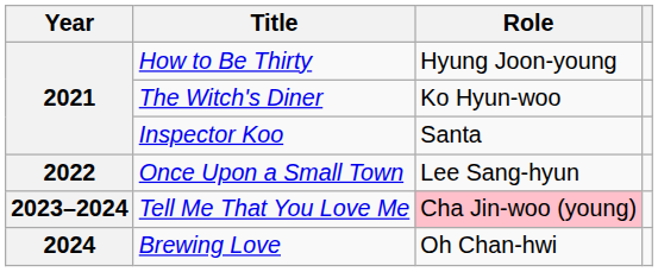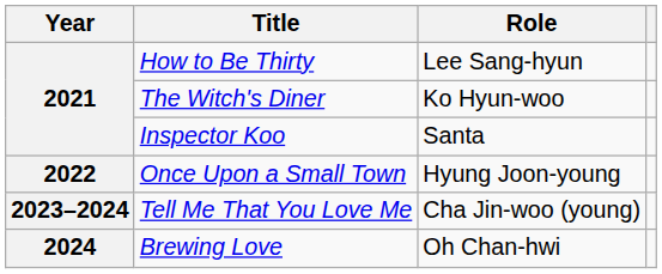 <table class="wikitable plainrowheaders sortable">
 <tr>
 <th scope="col">Year</th>
 <th scope="col">Title</th>
 <th scope="col">Role</th>
 <th scope="col" class="unsortable"></th>
 </tr>
 <tr>
 <th scope="row" rowspan="3">2021</th>
 <td><em><a href='#'>How to Be Thirty</a></em></td>
-<td>Hyung Joon-young</td>
+<td>Lee Sang-hyun</td>
 <td style="text-align:center"></td>
 </tr>
 <tr>
 <td><em><a href='#'>The Witch's Diner</a></em></td>
 <td>Ko Hyun-woo</td>
 <td style="text-align:center"></td>
 </tr>
 <tr>
 <td><em><a href='#'>Inspector Koo</a></em></td>
 <td>Santa</td>
 <td style="text-align:center"></td>
 </tr>
 <tr>
 <th scope="row">2022</th>
 <td><em><a href='#'>Once Upon a Small Town</a></em></td>
-<td>Lee Sang-hyun</td>
+<td>Hyung Joon-young</td>
 <td style="text-align:center"></td>
 </tr>
 <tr>
 <th scope="row">2023–2024</th>
 <td><em><a href='#'>Tell Me That You Love Me</a></em></td>
-<td style="background: pink;">Cha Jin-woo (young)</td>
+<td>Cha Jin-woo (young)</td>
 <td style="text-align:center"></td>
 </tr>
 <tr>
 <th scope="row">2024</th>
 <td><em><a href='#'>Brewing Love</a></em></td>
 <td>Oh Chan-hwi</td>
 <td style="text-align:center"></td>
 </tr>
 </table>
